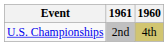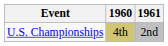 <table class="wikitable">
 <tr>
 <th>Event</th>
+<th>1960</th>
 <th>1961</th>
-<th>1960</th>
 </tr>
 <tr>
 <td><a href='#'>U.S. Championships</a></td>
+<td align="center" bgcolor="d1c571">4th</td>
 <td align="center" bgcolor="silver">2nd</td>
-<td align="center" bgcolor="d1c571">4th</td>
 </tr>
 </table>
